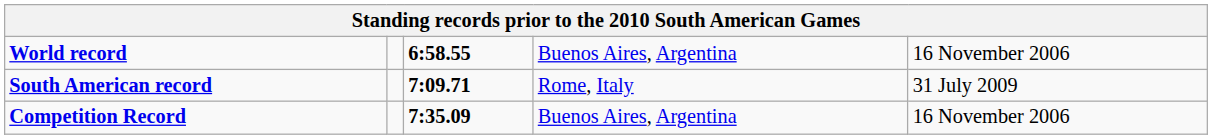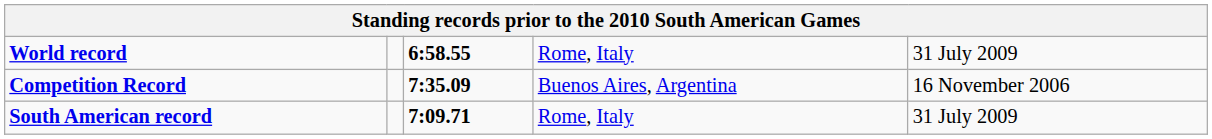 <table class="wikitable" width=75%>
 <tr>
 <th colspan="5">Standing records prior to the 2010 South American Games</th>
 </tr>
 <tr>
 <td><strong><a href='#'>World record</a></strong></td>
 <td></td>
 <td><strong>6:58.55</strong></td>
+<td><a href='#'>Rome</a>, <a href='#'>Italy</a></td>
+<td>31 July 2009</td>
+</tr>
+<tr>
+<td><strong><a href='#'>Competition Record</a></strong></td>
+<td></td>
+<td><strong>7:35.09</strong></td>
 <td><a href='#'>Buenos Aires</a>, <a href='#'>Argentina</a></td>
 <td>16 November 2006</td>
 </tr>
 <tr>
 <td><strong><a href='#'>South American record</a></strong></td>
 <td></td>
 <td><strong>7:09.71</strong></td>
 <td><a href='#'>Rome</a>, <a href='#'>Italy</a></td>
 <td>31 July 2009</td>
 </tr>
-<tr>
-<td><strong><a href='#'>Competition Record</a></strong></td>
-<td></td>
-<td><strong>7:35.09</strong></td>
-<td><a href='#'>Buenos Aires</a>, <a href='#'>Argentina</a></td>
-<td>16 November 2006</td>
-</tr>
 </table>
